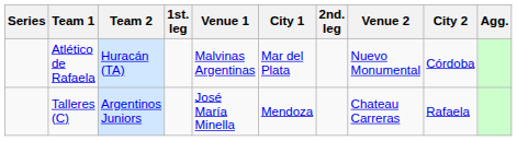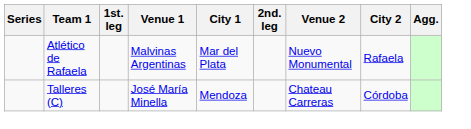 <table class=wikitable>
 <tr>
 <th>Series</th>
 <th>Team 1 </th>
-<th>Team 2 </th>
 <th>1st. leg</th>
 <th>Venue 1</th>
 <th>City 1</th>
 <th>2nd. leg</th>
 <th>Venue 2</th>
 <th>City 2</th>
 <th>Agg.</th>
 </tr>
 <tr>
 <td></td>
 <td><a href='#'>Atlético de Rafaela</a></td>
-<td bgcolor= #d0e7ff><a href='#'>Huracán (TA)</a></td>
 <td></td>
 <td><a href='#'>Malvinas Argentinas</a></td>
 <td><a href='#'>Mar del Plata</a></td>
 <td></td>
 <td><a href='#'>Nuevo Monumental</a></td>
-<td><a href='#'>Córdoba</a></td>
+<td><a href='#'>Rafaela</a></td>
 <td bgcolor=#ccffcc></td>
 </tr>
 <tr>
 <td></td>
 <td><a href='#'>Talleres (C)</a></td>
-<td bgcolor= #d0e7ff><a href='#'>Argentinos Juniors</a></td>
 <td></td>
 <td><a href='#'>José María Minella</a></td>
 <td><a href='#'>Mendoza</a></td>
 <td></td>
 <td><a href='#'>Chateau Carreras</a></td>
-<td><a href='#'>Rafaela</a></td>
+<td><a href='#'>Córdoba</a></td>
 <td bgcolor=#ccffcc></td>
 </tr>
 </table>
